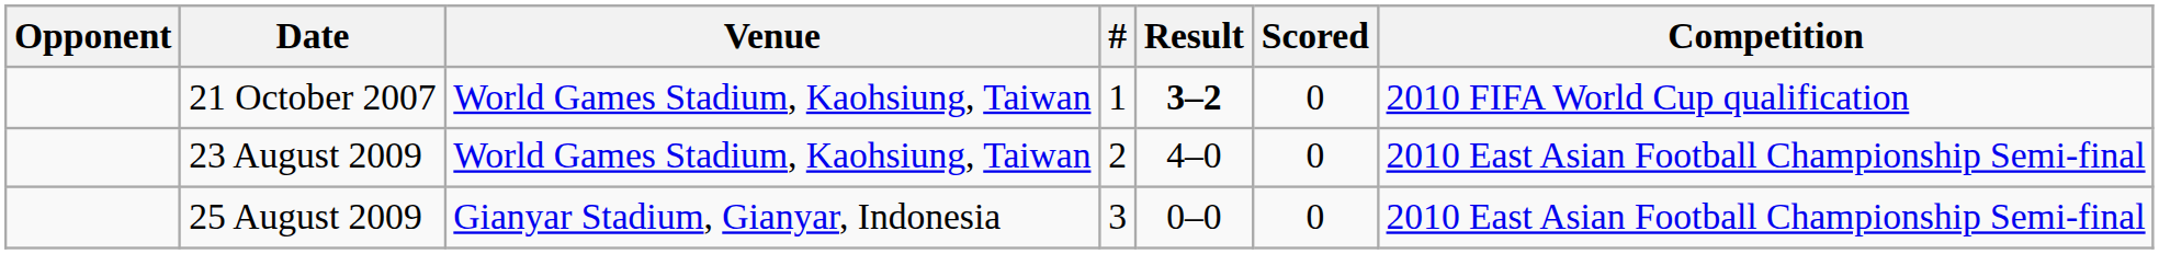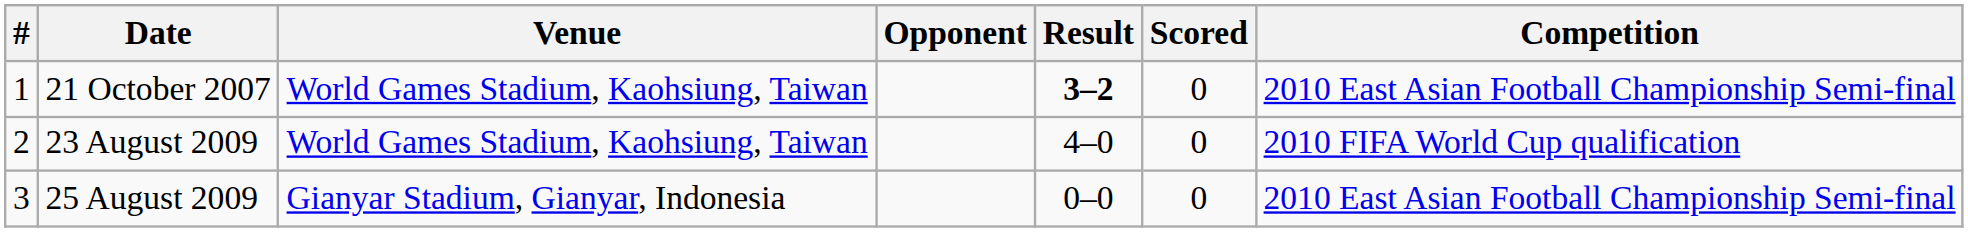 <table class="wikitable" style="font-size:90%; text-align: left;">
 <tr bgcolor="#CCCCCC" align="center">
-<th>Opponent</th>
+<th>#</th>
 <th>Date</th>
 <th>Venue</th>
-<th>#</th>
+<th>Opponent</th>
 <th>Result</th>
 <th>Scored</th>
 <th>Competition</th>
 </tr>
 <tr>
-<td></td>
+<td>1</td>
 <td>21 October 2007</td>
 <td><a href='#'>World Games Stadium</a>, <a href='#'>Kaohsiung</a>, <a href='#'>Taiwan</a></td>
-<td>1</td>
+<td></td>
 <td align=center><strong>3–2</strong></td>
+<td align=center>0</td>
+<td><a href='#'>2010 East Asian Football Championship Semi-final</a></td>
+</tr>
+<tr>
+<td>2</td>
+<td>23 August 2009</td>
+<td><a href='#'>World Games Stadium</a>, <a href='#'>Kaohsiung</a>, <a href='#'>Taiwan</a></td>
+<td></td>
+<td align=center>4–0</td>
 <td align=center>0</td>
 <td><a href='#'>2010 FIFA World Cup qualification</a></td>
 </tr>
 <tr>
-<td></td>
-<td>23 August 2009</td>
-<td><a href='#'>World Games Stadium</a>, <a href='#'>Kaohsiung</a>, <a href='#'>Taiwan</a></td>
-<td>2</td>
-<td align=center>4–0</td>
-<td align=center>0</td>
-<td><a href='#'>2010 East Asian Football Championship Semi-final</a></td>
-</tr>
-<tr>
-<td></td>
+<td>3</td>
 <td>25 August 2009</td>
 <td><a href='#'>Gianyar Stadium</a>, <a href='#'>Gianyar</a>, Indonesia</td>
-<td>3</td>
+<td></td>
 <td align=center>0–0</td>
 <td align=center>0</td>
 <td><a href='#'>2010 East Asian Football Championship Semi-final</a></td>
 </tr>
 </table>
